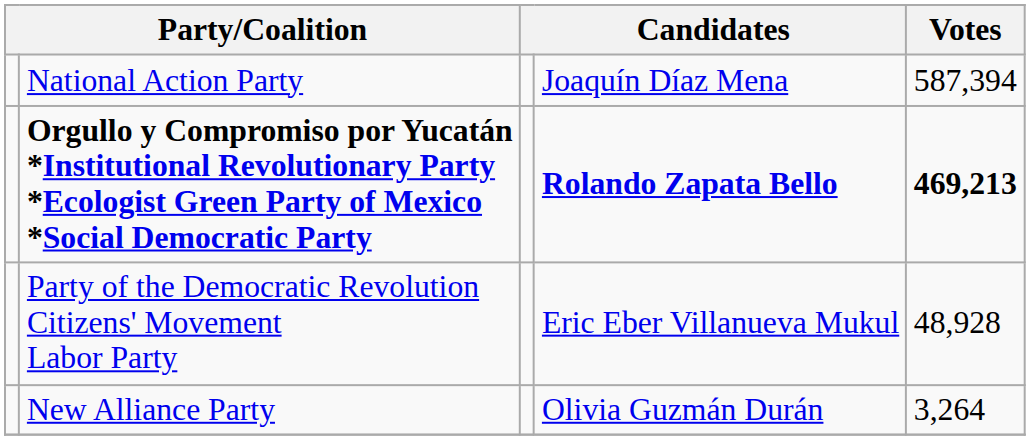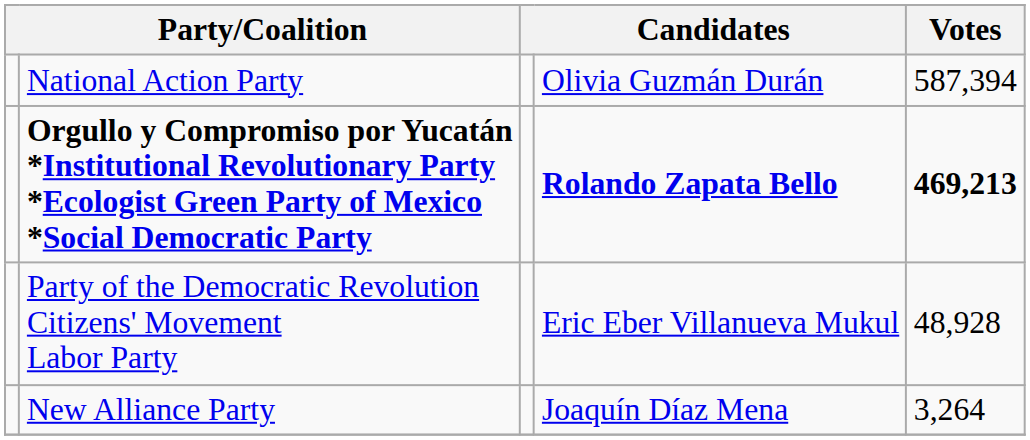 <table class="wikitable">
 <tr style="background:#efefef;">
 <th Colspan = 2><strong>Party/Coalition</strong></th>
 <th Colspan = 2><strong>Candidates</strong></th>
 <th><strong>Votes</strong></th>
 </tr>
 <tr>
 <td></td>
 <td><a href='#'>National Action Party</a></td>
 <td></td>
-<td><a href='#'>Joaquín Díaz Mena</a></td>
+<td><a href='#'>Olivia Guzmán Durán</a></td>
 <td>587,394</td>
 </tr>
 <tr>
 <td> </td>
 <td><strong>Orgullo y Compromiso por Yucatán  <br>*<a href='#'>Institutional Revolutionary Party</a><br>*<a href='#'>Ecologist Green Party of Mexico</a><br>*<a href='#'>Social Democratic Party</a></strong></td>
 <td></td>
 <td><strong><a href='#'>Rolando Zapata Bello</a></strong></td>
 <td><strong>469,213</strong></td>
 </tr>
 <tr>
 <td>  </td>
 <td><a href='#'>Party of the Democratic Revolution</a><br><a href='#'>Citizens' Movement</a><br><a href='#'>Labor Party</a></td>
 <td></td>
 <td><a href='#'>Eric Eber Villanueva Mukul</a></td>
 <td>48,928</td>
 </tr>
 <tr>
 <td></td>
 <td><a href='#'>New Alliance Party</a></td>
 <td></td>
-<td><a href='#'>Olivia Guzmán Durán</a></td>
+<td><a href='#'>Joaquín Díaz Mena</a></td>
 <td>3,264</td>
 </tr>
 <tr>
 </tr>
 </table>
